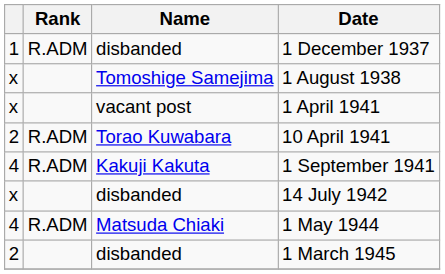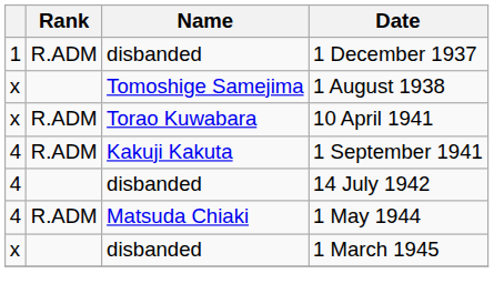 <table class=wikitable>
 <tr>
 <th></th>
 <th>Rank</th>
 <th>Name</th>
 <th>Date</th>
 </tr>
 <tr>
 <td>1</td>
 <td>R.ADM</td>
 <td>disbanded</td>
 <td>1 December 1937</td>
 </tr>
 <tr>
 <td>x</td>
 <td></td>
 <td><a href='#'>Tomoshige Samejima</a></td>
 <td>1 August 1938</td>
 </tr>
 <tr>
 <td>x</td>
-<td></td>
-<td>vacant post</td>
-<td>1 April 1941</td>
-</tr>
-<tr>
-<td>2</td>
 <td>R.ADM</td>
 <td><a href='#'>Torao Kuwabara</a></td>
 <td>10 April 1941</td>
 </tr>
 <tr>
 <td>4</td>
 <td>R.ADM</td>
 <td><a href='#'>Kakuji Kakuta</a></td>
 <td>1 September 1941</td>
 </tr>
 <tr>
-<td>x</td>
+<td>4</td>
 <td></td>
 <td>disbanded</td>
 <td>14 July 1942</td>
 </tr>
 <tr>
 <td>4</td>
 <td>R.ADM</td>
 <td><a href='#'>Matsuda Chiaki</a></td>
 <td>1 May 1944</td>
 </tr>
 <tr>
-<td>2</td>
+<td>x</td>
 <td></td>
 <td>disbanded</td>
 <td>1 March 1945</td>
 </tr>
 <tr>
 </tr>
 </table>
